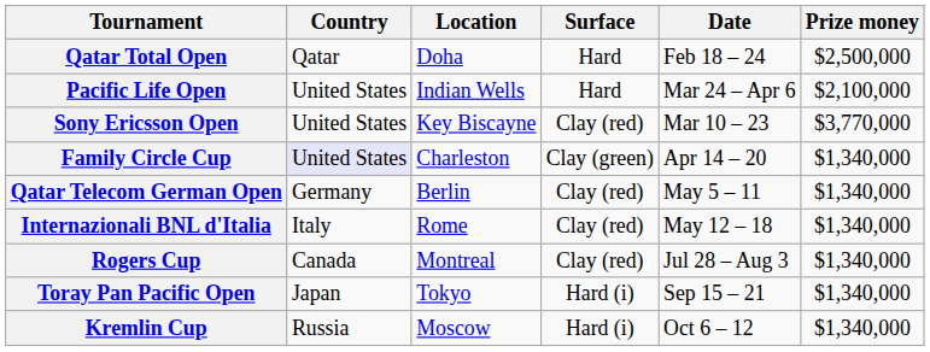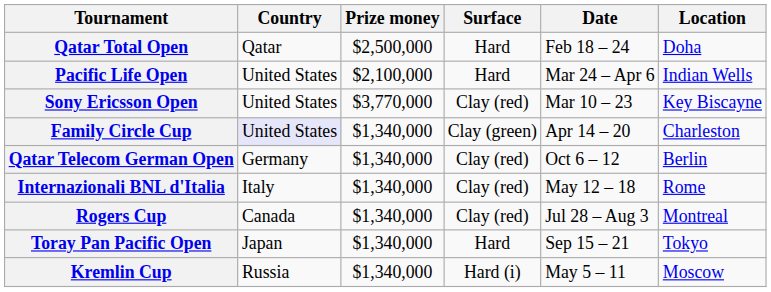 <table class="wikitable plainrowheaders nowrap">
 <tr>
 <th scope="col">Tournament</th>
 <th scope="col">Country</th>
-<th scope="col">Location</th>
+<th scope="col">Prize money</th>
 <th scope="col">Surface</th>
 <th scope="col">Date</th>
-<th scope="col">Prize money</th>
+<th scope="col">Location</th>
 </tr>
 <tr>
 <th scope="row"><a href='#'>Qatar Total Open</a></th>
 <td>Qatar</td>
-<td><a href='#'>Doha</a></td>
+<td align="center">$2,500,000</td>
 <td align="center">Hard</td>
 <td>Feb 18 – 24</td>
-<td align="center">$2,500,000</td>
+<td><a href='#'>Doha</a></td>
 </tr>
 <tr>
 <th scope="row"><a href='#'>Pacific Life Open</a></th>
 <td>United States</td>
-<td><a href='#'>Indian Wells</a></td>
+<td align="center">$2,100,000</td>
 <td align="center">Hard</td>
 <td>Mar 24 – Apr 6</td>
-<td align="center">$2,100,000</td>
+<td><a href='#'>Indian Wells</a></td>
 </tr>
 <tr>
 <th scope="row"><a href='#'>Sony Ericsson Open</a></th>
 <td>United States</td>
-<td><a href='#'>Key Biscayne</a></td>
+<td align="center">$3,770,000</td>
 <td align="center">Clay (red)</td>
 <td>Mar 10 – 23</td>
-<td align="center">$3,770,000</td>
+<td><a href='#'>Key Biscayne</a></td>
 </tr>
 <tr>
 <th scope="row"><a href='#'>Family Circle Cup</a></th>
 <td style="background: lavender;">United States</td>
-<td><a href='#'>Charleston</a></td>
+<td align="center">$1,340,000</td>
 <td align="center">Clay (green)</td>
 <td>Apr 14 – 20</td>
-<td align="center">$1,340,000</td>
+<td><a href='#'>Charleston</a></td>
 </tr>
 <tr>
 <th scope="row"><a href='#'>Qatar Telecom German Open</a></th>
 <td>Germany</td>
+<td align="center">$1,340,000</td>
+<td align="center">Clay (red)</td>
+<td>Oct 6 – 12</td>
 <td><a href='#'>Berlin</a></td>
-<td align="center">Clay (red)</td>
-<td>May 5 – 11</td>
-<td align="center">$1,340,000</td>
 </tr>
 <tr>
 <th scope="row"><a href='#'>Internazionali BNL d'Italia</a></th>
 <td>Italy</td>
-<td><a href='#'>Rome</a></td>
+<td align="center">$1,340,000</td>
 <td align="center">Clay (red)</td>
 <td>May 12 – 18</td>
-<td align="center">$1,340,000</td>
+<td><a href='#'>Rome</a></td>
 </tr>
 <tr>
 <th scope="row"><a href='#'>Rogers Cup</a></th>
 <td>Canada</td>
-<td><a href='#'>Montreal</a></td>
+<td align="center">$1,340,000</td>
 <td align="center">Clay (red)</td>
 <td>Jul 28 – Aug 3</td>
-<td align="center">$1,340,000</td>
+<td><a href='#'>Montreal</a></td>
 </tr>
 <tr>
 <th scope="row"><a href='#'>Toray Pan Pacific Open</a></th>
 <td>Japan</td>
+<td align="center">$1,340,000</td>
+<td align="center">Hard</td>
+<td>Sep 15 – 21</td>
 <td><a href='#'>Tokyo</a></td>
-<td align="center">Hard (i)</td>
-<td>Sep 15 – 21</td>
-<td align="center">$1,340,000</td>
 </tr>
 <tr>
 <th scope="row"><a href='#'>Kremlin Cup</a></th>
 <td>Russia</td>
+<td align="center">$1,340,000</td>
+<td align="center">Hard (i)</td>
+<td>May 5 – 11</td>
 <td><a href='#'>Moscow</a></td>
-<td align="center">Hard (i)</td>
-<td>Oct 6 – 12</td>
-<td align="center">$1,340,000</td>
 </tr>
 </table>
